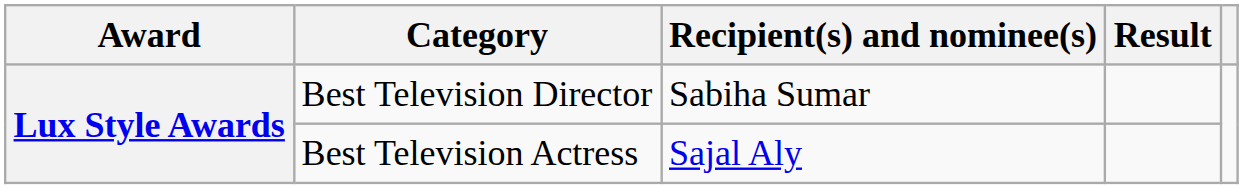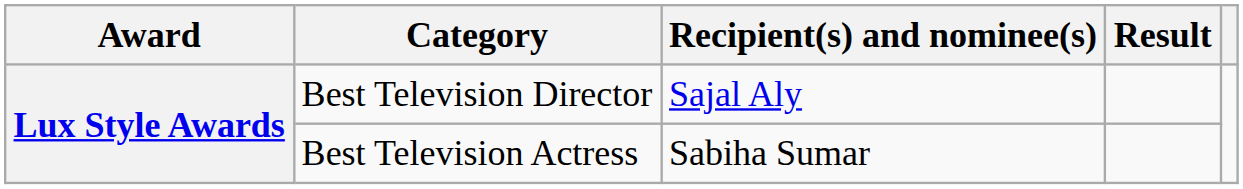 <table class="wikitable plainrowheaders sortable" style="font-size: 95%;">
 <tr>
 <th scope="col">Award</th>
 <th scope="col">Category</th>
 <th scope="col">Recipient(s) and nominee(s)</th>
 <th scope="col">Result</th>
 <th scope="col" class="unsortable"></th>
 </tr>
 <tr>
 <th scope="row" rowspan="5"><a href='#'>Lux Style Awards</a></th>
 <td>Best Television Director</td>
-<td>Sabiha Sumar</td>
+<td><a href='#'>Sajal Aly</a></td>
 <td></td>
 <td style="text-align:center;"  rowspan="5"></td>
 </tr>
 <tr>
 <td>Best Television Actress</td>
-<td><a href='#'>Sajal Aly</a></td>
+<td>Sabiha Sumar</td>
 <td></td>
 </tr>
 </table>
